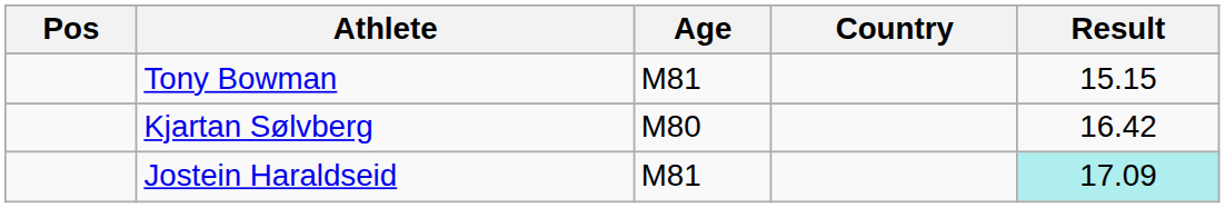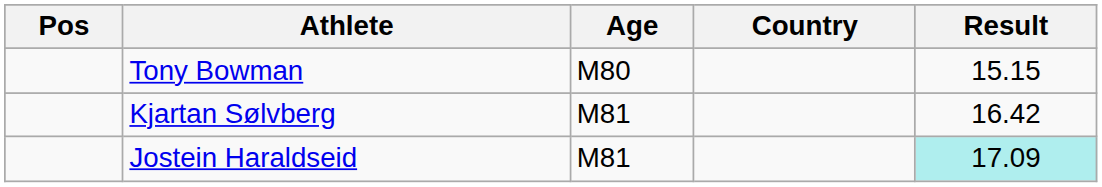 <table class="wikitable"  style="text-align:center; width:50%;">
 <tr>
 <th>Pos</th>
 <th>Athlete</th>
 <th>Age</th>
 <th>Country</th>
 <th>Result</th>
 </tr>
 <tr>
 <td align=center></td>
 <td align=left><a href='#'>Tony Bowman</a></td>
-<td align=left>M81</td>
+<td align=left>M80</td>
 <td align=left></td>
 <td>15.15</td>
 </tr>
 <tr>
 <td align=center></td>
 <td align=left><a href='#'>Kjartan Sølvberg</a></td>
-<td align=left>M80</td>
+<td align=left>M81</td>
 <td align=left></td>
 <td>16.42</td>
 </tr>
 <tr>
 <td align=center></td>
 <td align=left><a href='#'>Jostein Haraldseid</a></td>
 <td align=left>M81</td>
 <td align=left></td>
 <td style="background: paleturquoise;">17.09</td>
 </tr>
 </table>
